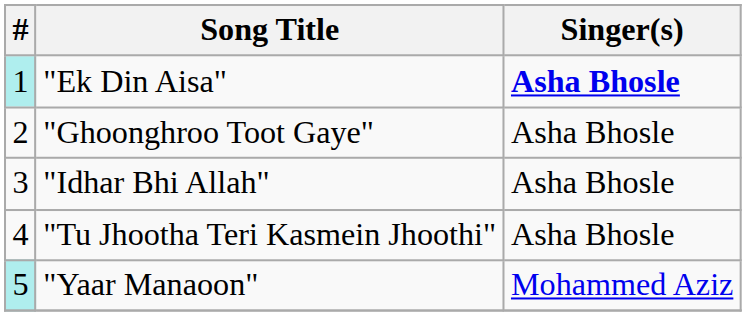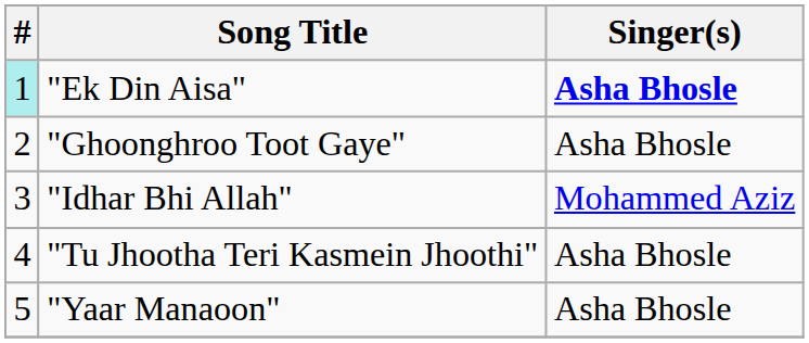 <table class="wikitable">
 <tr>
 <th>#</th>
 <th>Song Title</th>
 <th>Singer(s)</th>
 </tr>
 <tr>
 <td style="background: paleturquoise;">1</td>
 <td>"Ek Din Aisa"</td>
 <td><strong><a href='#'>Asha Bhosle</a></strong></td>
 </tr>
 <tr>
 <td>2</td>
 <td>"Ghoonghroo Toot Gaye"</td>
 <td>Asha Bhosle</td>
 </tr>
 <tr>
 <td>3</td>
 <td>"Idhar Bhi Allah"</td>
-<td>Asha Bhosle</td>
+<td><a href='#'>Mohammed Aziz</a></td>
 </tr>
 <tr>
 <td>4</td>
 <td>"Tu Jhootha Teri Kasmein Jhoothi"</td>
 <td>Asha Bhosle</td>
 </tr>
 <tr>
-<td style="background: paleturquoise;">5</td>
+<td>5</td>
 <td>"Yaar Manaoon"</td>
-<td><a href='#'>Mohammed Aziz</a></td>
+<td>Asha Bhosle</td>
 </tr>
 <tr>
 </tr>
 </table>
